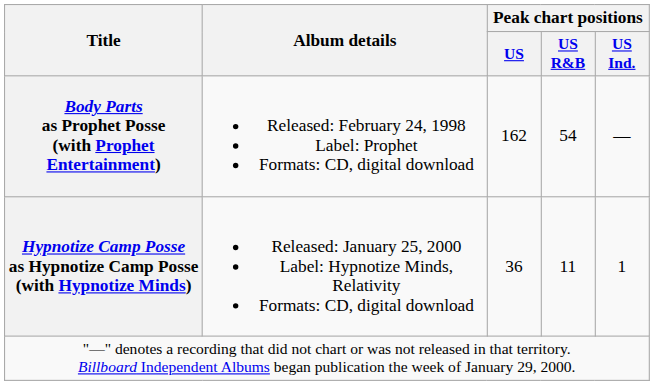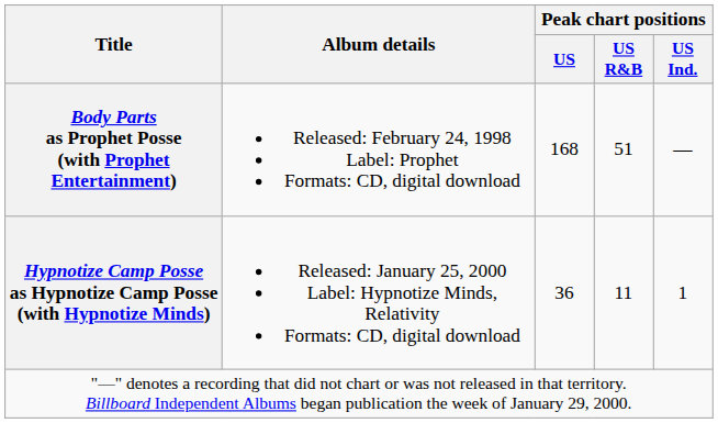 <table class="wikitable plainrowheaders" style="text-align:center;">
 <tr>
 <th scope="col" rowspan="2" style="width:11em;">Title</th>
 <th scope="col" rowspan="2" style="width:16em;">Album details</th>
 <th colspan="3" scope="col">Peak chart positions</th>
 </tr>
 <tr>
 <th scope="col" style="width:3em;font-size:90%;"><a href='#'>US</a><br></th>
 <th scope="col" style="width:3em;font-size:90%;"><a href='#'>US<br>R&B</a><br></th>
 <th scope="col" style="width:3em;font-size:90%;"><a href='#'>US<br>Ind.</a><br></th>
 </tr>
 <tr>
 <th scope="row"><em><a href='#'>Body Parts</a></em><br><span>as Prophet Posse <br>(with <a href='#'>Prophet Entertainment</a>)</span></th>
 <td><br><ul><li>Released: February 24, 1998</li><li>Label: Prophet</li><li>Formats: CD, digital download</li></ul></td>
-<td>162</td>
-<td>54</td>
+<td>168</td>
+<td>51</td>
 <td>—</td>
 </tr>
 <tr>
 <th scope="row"><em><a href='#'>Hypnotize Camp Posse</a></em><br><span>as Hypnotize Camp Posse <br>(with <a href='#'>Hypnotize Minds</a>)</span></th>
 <td><br><ul><li>Released: January 25, 2000</li><li>Label: Hypnotize Minds, Relativity</li><li>Formats: CD, digital download</li></ul></td>
 <td>36</td>
 <td>11</td>
 <td>1</td>
 </tr>
 <tr>
 <td colspan="12" style="font-size:90%">"—" denotes a recording that did not chart or was not released in that territory.<br><a href='#'><em>Billboard</em> Independent Albums</a> began publication the week of January 29, 2000.</td>
 </tr>
 </table>
